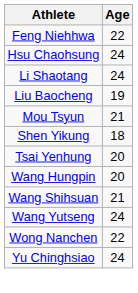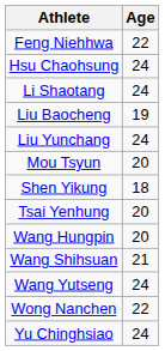 <table class=wikitable style="font-size:90%">
 <tr>
 <th>Athlete</th>
 <th>Age</th>
 </tr>
 <tr align=center>
 <td><a href='#'>Feng Niehhwa</a></td>
 <td>22</td>
 </tr>
 <tr align=center>
 <td><a href='#'>Hsu Chaohsung</a></td>
 <td>24</td>
 </tr>
 <tr align=center>
 <td><a href='#'>Li Shaotang</a></td>
 <td>24</td>
 </tr>
 <tr align=center>
 <td><a href='#'>Liu Baocheng</a></td>
 <td>19</td>
 </tr>
 <tr align=center>
+<td><a href='#'>Liu Yunchang</a></td>
+<td>24</td>
+</tr>
+<tr align=center>
 <td><a href='#'>Mou Tsyun</a></td>
-<td>21</td>
+<td>20</td>
 </tr>
 <tr align=center>
 <td><a href='#'>Shen Yikung</a></td>
 <td>18</td>
 </tr>
 <tr align=center>
 <td><a href='#'>Tsai Yenhung</a></td>
 <td>20</td>
 </tr>
 <tr align=center>
 <td><a href='#'>Wang Hungpin</a></td>
 <td>20</td>
 </tr>
 <tr align=center>
 <td><a href='#'>Wang Shihsuan</a></td>
 <td>21</td>
 </tr>
 <tr align=center>
 <td><a href='#'>Wang Yutseng</a></td>
 <td>24</td>
 </tr>
 <tr align=center>
 <td><a href='#'>Wong Nanchen</a></td>
 <td>22</td>
 </tr>
 <tr align=center>
 <td><a href='#'>Yu Chinghsiao</a></td>
 <td>24</td>
 </tr>
 </table>
